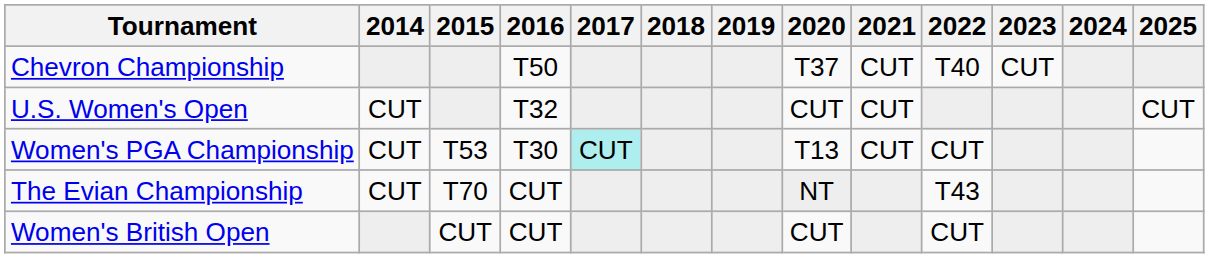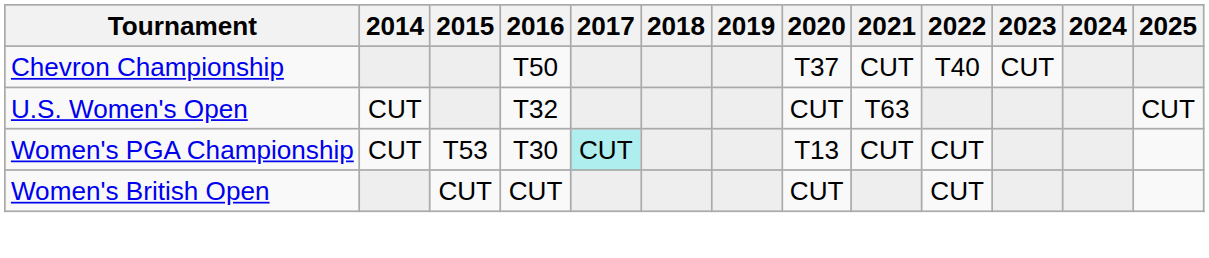 <table class="wikitable" style="font-size:95%;text-align:center;">
 <tr>
 <th>Tournament</th>
 <th>2014</th>
 <th>2015</th>
 <th>2016</th>
 <th>2017</th>
 <th>2018</th>
 <th>2019</th>
 <th>2020</th>
 <th>2021</th>
 <th>2022</th>
 <th>2023</th>
 <th>2024</th>
 <th>2025</th>
 </tr>
 <tr>
 <td align=left><a href='#'>Chevron Championship</a></td>
 <td style="background:#eeeeee;"></td>
 <td style="background:#eeeeee;"></td>
 <td>T50</td>
 <td style="background:#eeeeee;"></td>
 <td style="background:#eeeeee;"></td>
 <td style="background:#eeeeee;"></td>
 <td>T37</td>
 <td>CUT</td>
 <td>T40</td>
 <td>CUT</td>
 <td style="background:#eeeeee;"></td>
 <td style="background:#eeeeee;"></td>
 </tr>
 <tr>
 <td align=left><a href='#'>U.S. Women's Open</a></td>
 <td>CUT</td>
 <td style="background:#eeeeee;"></td>
 <td>T32</td>
 <td style="background:#eeeeee;"></td>
 <td style="background:#eeeeee;"></td>
 <td style="background:#eeeeee;"></td>
 <td>CUT</td>
-<td>CUT</td>
+<td>T63</td>
 <td style="background:#eeeeee;"></td>
 <td style="background:#eeeeee;"></td>
 <td style="background:#eeeeee;"></td>
 <td>CUT</td>
 </tr>
 <tr>
 <td align=left><a href='#'>Women's PGA Championship</a></td>
 <td>CUT</td>
 <td>T53</td>
 <td>T30</td>
 <td style="background: paleturquoise;">CUT</td>
 <td style="background:#eeeeee;"></td>
 <td style="background:#eeeeee;"></td>
 <td>T13</td>
 <td>CUT</td>
 <td>CUT</td>
 <td style="background:#eeeeee;"></td>
 <td style="background:#eeeeee;"></td>
 <td></td>
 </tr>
 <tr>
-<td align=left><a href='#'>The Evian Championship</a></td>
-<td>CUT</td>
-<td>T70</td>
-<td>CUT</td>
-<td style="background:#eeeeee;"></td>
-<td style="background:#eeeeee;"></td>
-<td style="background:#eeeeee;"></td>
-<td style="background:#eeeeee;">NT</td>
-<td style="background:#eeeeee;"></td>
-<td>T43</td>
-<td style="background:#eeeeee;"></td>
-<td style="background:#eeeeee;"></td>
-<td></td>
-</tr>
-<tr>
 <td align=left><a href='#'>Women's British Open</a></td>
 <td style="background:#eeeeee;"></td>
 <td>CUT</td>
 <td>CUT</td>
 <td style="background:#eeeeee;"></td>
 <td style="background:#eeeeee;"></td>
 <td style="background:#eeeeee;"></td>
 <td>CUT</td>
 <td style="background:#eeeeee;"></td>
 <td>CUT</td>
 <td style="background:#eeeeee;"></td>
 <td style="background:#eeeeee;"></td>
 <td></td>
 </tr>
 </table>
